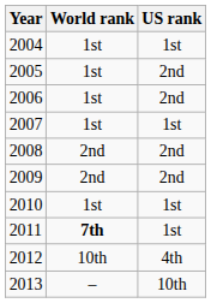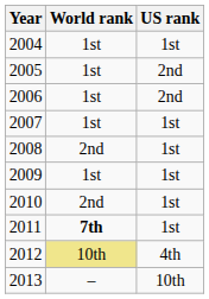 <table class=wikitable>
 <tr>
 <th>Year</th>
 <th>World rank</th>
 <th>US rank</th>
 </tr>
 <tr>
 <td>2004</td>
 <td align="center">1st</td>
 <td align="center">1st</td>
 </tr>
 <tr>
 <td>2005</td>
 <td align="center">1st</td>
 <td align="center">2nd</td>
 </tr>
 <tr>
 <td>2006</td>
 <td align="center">1st</td>
 <td align="center">2nd</td>
 </tr>
 <tr>
 <td>2007</td>
 <td align="center">1st</td>
 <td align="center">1st</td>
 </tr>
 <tr>
 <td>2008</td>
 <td align="center">2nd</td>
-<td align="center">2nd</td>
+<td align="center">1st</td>
 </tr>
 <tr>
 <td>2009</td>
-<td align="center">2nd</td>
-<td align="center">2nd</td>
+<td align="center">1st</td>
+<td align="center">1st</td>
 </tr>
 <tr>
 <td>2010</td>
-<td align="center">1st</td>
+<td align="center">2nd</td>
 <td align="center">1st</td>
 </tr>
 <tr>
 <td>2011</td>
 <td align="center"><strong>7th</strong></td>
 <td align="center">1st</td>
 </tr>
 <tr>
 <td>2012</td>
-<td align="center">10th</td>
+<td align="center" style="background: khaki;">10th</td>
 <td align="center">4th</td>
 </tr>
 <tr>
 <td>2013</td>
 <td align="center">–</td>
 <td align="center">10th</td>
 </tr>
 </table>
